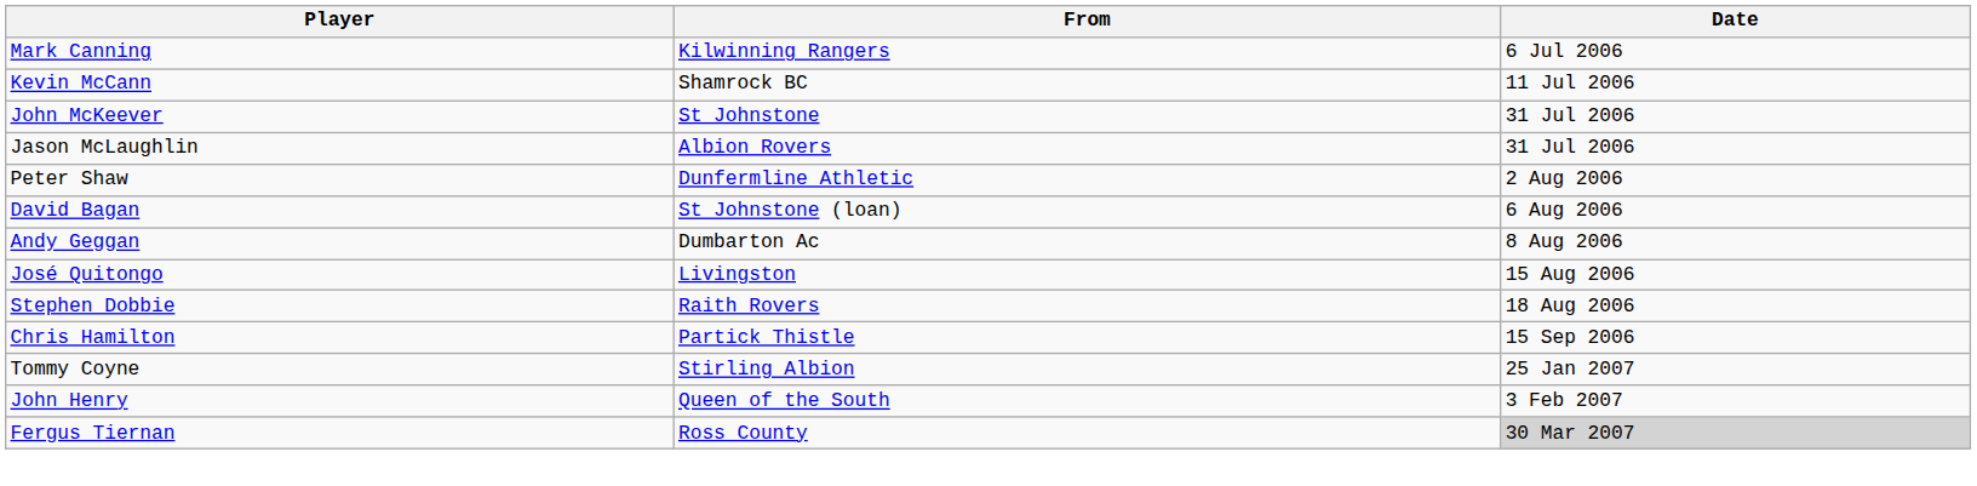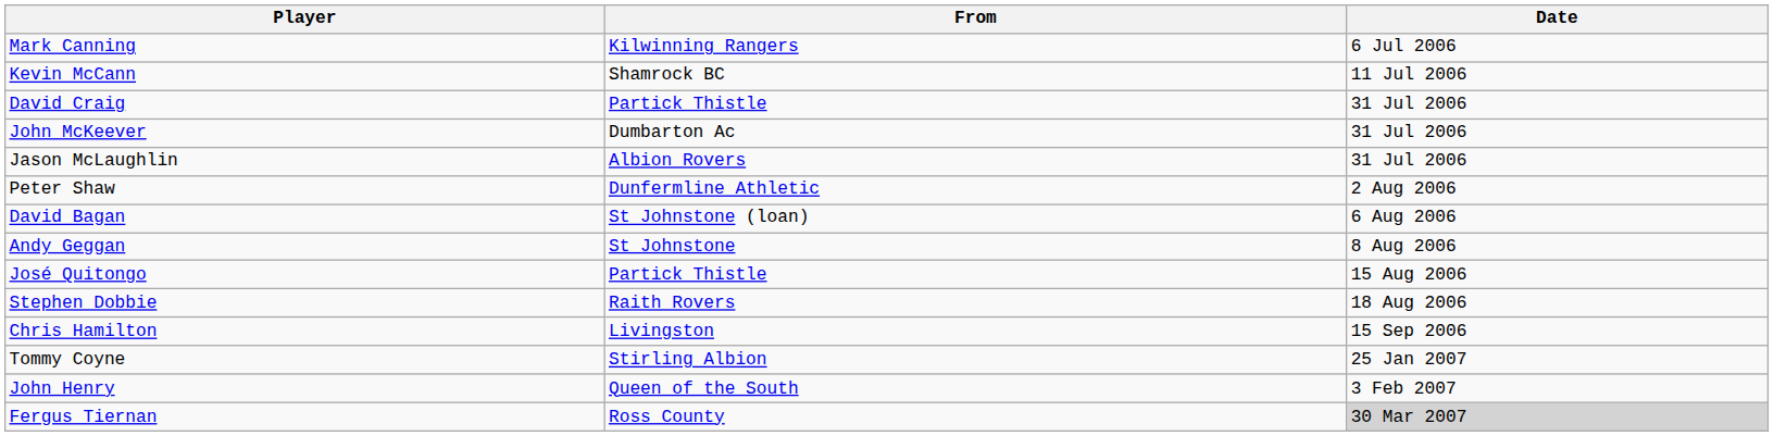 <table class="wikitable" style="text-align:center; font-size:95%;width:98%; text-align:left">
 <tr>
 <th>Player</th>
 <th>From</th>
 <th>Date</th>
 </tr>
 <tr>
 <td> <a href='#'>Mark Canning</a></td>
 <td> <a href='#'>Kilwinning Rangers</a></td>
 <td>6 Jul 2006</td>
 </tr>
 <tr>
 <td> <a href='#'>Kevin McCann</a></td>
 <td> Shamrock BC</td>
 <td>11 Jul 2006</td>
 </tr>
 <tr>
+<td> <a href='#'>David Craig</a></td>
+<td> <a href='#'>Partick Thistle</a></td>
+<td>31 Jul 2006</td>
+</tr>
+<tr>
 <td> <a href='#'>John McKeever</a></td>
-<td> <a href='#'>St Johnstone</a></td>
+<td> Dumbarton Ac</td>
 <td>31 Jul 2006</td>
 </tr>
 <tr>
 <td> Jason McLaughlin</td>
 <td> <a href='#'>Albion Rovers</a></td>
 <td>31 Jul 2006</td>
 </tr>
 <tr>
 <td> Peter Shaw</td>
 <td> <a href='#'>Dunfermline Athletic</a></td>
 <td>2 Aug 2006</td>
 </tr>
 <tr>
 <td> <a href='#'>David Bagan</a></td>
 <td> <a href='#'>St Johnstone</a> (loan)</td>
 <td>6 Aug 2006</td>
 </tr>
 <tr>
 <td> <a href='#'>Andy Geggan</a></td>
-<td> Dumbarton Ac</td>
+<td> <a href='#'>St Johnstone</a></td>
 <td>8 Aug 2006</td>
 </tr>
 <tr>
 <td> <a href='#'>José Quitongo</a></td>
-<td> <a href='#'>Livingston</a></td>
+<td> <a href='#'>Partick Thistle</a></td>
 <td>15 Aug 2006</td>
 </tr>
 <tr>
 <td> <a href='#'>Stephen Dobbie</a></td>
 <td> <a href='#'>Raith Rovers</a></td>
 <td>18 Aug 2006</td>
 </tr>
 <tr>
 <td> <a href='#'>Chris Hamilton</a></td>
-<td> <a href='#'>Partick Thistle</a></td>
+<td> <a href='#'>Livingston</a></td>
 <td>15 Sep 2006</td>
 </tr>
 <tr>
 <td> Tommy Coyne</td>
 <td> <a href='#'>Stirling Albion</a></td>
 <td>25 Jan 2007</td>
 </tr>
 <tr>
 <td> <a href='#'>John Henry</a></td>
 <td> <a href='#'>Queen of the South</a></td>
 <td>3 Feb 2007</td>
 </tr>
 <tr>
 <td> <a href='#'>Fergus Tiernan</a></td>
 <td> <a href='#'>Ross County</a></td>
 <td style="background: lightgrey;">30 Mar 2007</td>
 </tr>
 </table>
